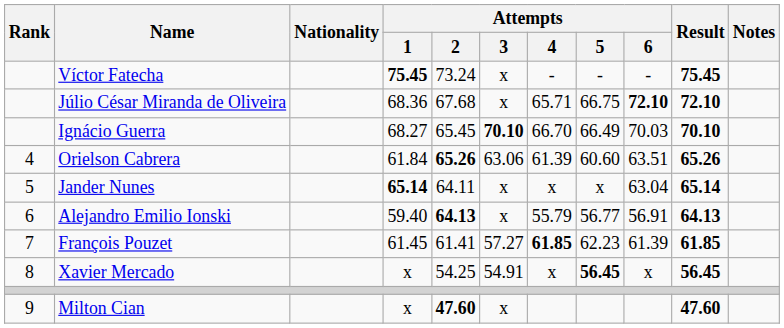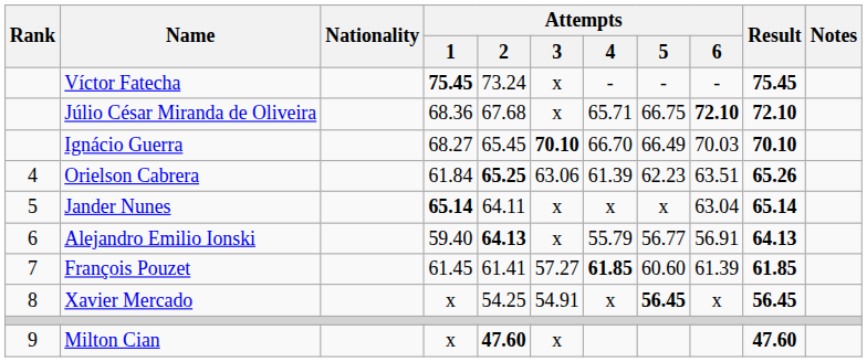 <table class="wikitable sortable" style="text-align:center">
 <tr>
 <th rowspan=2>Rank</th>
 <th rowspan=2>Name</th>
 <th rowspan=2>Nationality</th>
 <th colspan=6>Attempts</th>
 <th rowspan=2>Result</th>
 <th rowspan=2>Notes</th>
 </tr>
 <tr>
 <th>1</th>
 <th>2</th>
 <th>3</th>
 <th>4</th>
 <th>5</th>
 <th>6</th>
 </tr>
 <tr>
 <td align=center></td>
 <td align=left><a href='#'>Víctor Fatecha</a></td>
 <td align=left></td>
 <td><strong>75.45</strong></td>
 <td>73.24</td>
 <td>x</td>
 <td>-</td>
 <td>-</td>
 <td>-</td>
 <td><strong>75.45</strong></td>
 <td></td>
 </tr>
 <tr>
 <td align=center></td>
 <td align=left><a href='#'>Júlio César Miranda de Oliveira</a></td>
 <td align=left></td>
 <td>68.36</td>
 <td>67.68</td>
 <td>x</td>
 <td>65.71</td>
 <td>66.75</td>
 <td><strong>72.10</strong></td>
 <td><strong>72.10</strong></td>
 <td></td>
 </tr>
 <tr>
 <td align=center></td>
 <td align=left><a href='#'>Ignácio Guerra</a></td>
 <td align=left></td>
 <td>68.27</td>
 <td>65.45</td>
 <td><strong>70.10</strong></td>
 <td>66.70</td>
 <td>66.49</td>
 <td>70.03</td>
 <td><strong>70.10</strong></td>
 <td></td>
 </tr>
 <tr>
 <td align=center>4</td>
 <td align=left><a href='#'>Orielson Cabrera</a></td>
 <td align=left></td>
 <td>61.84</td>
-<td><strong>65.26</strong></td>
+<td><strong>65.25</strong></td>
 <td>63.06</td>
 <td>61.39</td>
-<td>60.60</td>
+<td>62.23</td>
 <td>63.51</td>
 <td><strong>65.26</strong></td>
 <td></td>
 </tr>
 <tr>
 <td align=center>5</td>
 <td align=left><a href='#'>Jander Nunes</a></td>
 <td align=left></td>
 <td><strong>65.14</strong></td>
 <td>64.11</td>
 <td>x</td>
 <td>x</td>
 <td>x</td>
 <td>63.04</td>
 <td><strong>65.14</strong></td>
 <td></td>
 </tr>
 <tr>
 <td align=center>6</td>
 <td align=left><a href='#'>Alejandro Emilio Ionski</a></td>
 <td align=left></td>
 <td>59.40</td>
 <td><strong>64.13</strong></td>
 <td>x</td>
 <td>55.79</td>
 <td>56.77</td>
 <td>56.91</td>
 <td><strong>64.13</strong></td>
 <td></td>
 </tr>
 <tr>
 <td align=center>7</td>
 <td align=left><a href='#'>François Pouzet</a></td>
 <td align=left></td>
 <td>61.45</td>
 <td>61.41</td>
 <td>57.27</td>
 <td><strong>61.85</strong></td>
-<td>62.23</td>
+<td>60.60</td>
 <td>61.39</td>
 <td><strong>61.85</strong></td>
 <td></td>
 </tr>
 <tr>
 <td align=center>8</td>
 <td align=left><a href='#'>Xavier Mercado</a></td>
 <td align=left></td>
 <td>x</td>
 <td>54.25</td>
 <td>54.91</td>
 <td>x</td>
 <td><strong>56.45</strong></td>
 <td>x</td>
 <td><strong>56.45</strong></td>
 <td></td>
 </tr>
 <tr>
 <td colspan=11 bgcolor=lightgray></td>
 </tr>
 <tr>
 <td align=center>9</td>
 <td align=left><a href='#'>Milton Cian</a></td>
 <td align=left></td>
 <td>x</td>
 <td><strong>47.60</strong></td>
 <td>x</td>
 <td></td>
 <td></td>
 <td></td>
 <td><strong>47.60</strong></td>
 <td></td>
 </tr>
 </table>
